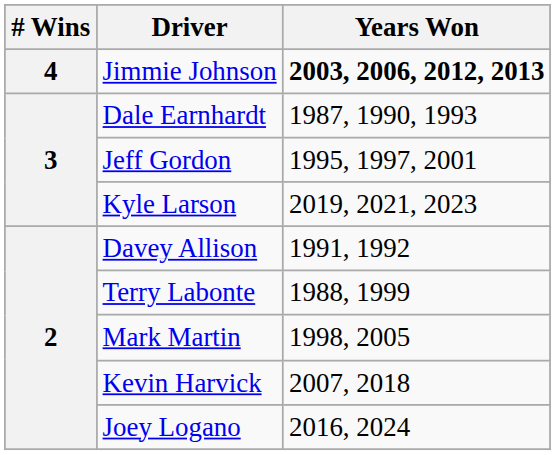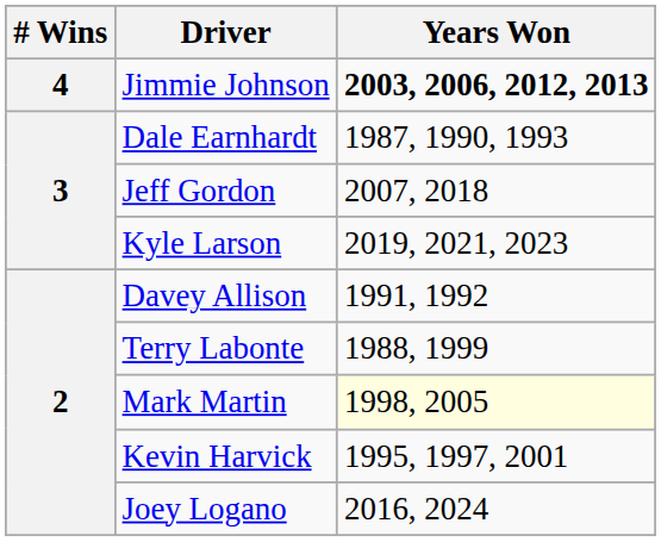 <table class="wikitable" style="font-size: 95%;">
 <tr>
 <th># Wins</th>
 <th>Driver</th>
 <th>Years Won</th>
 </tr>
 <tr>
 <th>4</th>
 <td><a href='#'>Jimmie Johnson</a></td>
 <td><strong>2003, 2006, 2012, 2013</strong></td>
 </tr>
 <tr>
 <th rowspan="3">3</th>
 <td><a href='#'>Dale Earnhardt</a></td>
 <td>1987, 1990, 1993</td>
 </tr>
 <tr>
 <td><a href='#'>Jeff Gordon</a></td>
-<td>1995, 1997, 2001</td>
+<td>2007, 2018</td>
 </tr>
 <tr>
 <td><a href='#'>Kyle Larson</a></td>
 <td>2019, 2021, 2023</td>
 </tr>
 <tr>
 <th rowspan="5">2</th>
 <td><a href='#'>Davey Allison</a></td>
 <td>1991, 1992</td>
 </tr>
 <tr>
 <td><a href='#'>Terry Labonte</a></td>
 <td>1988, 1999</td>
 </tr>
 <tr>
 <td><a href='#'>Mark Martin</a></td>
-<td>1998, 2005</td>
+<td style="background: lightyellow;">1998, 2005</td>
 </tr>
 <tr>
 <td><a href='#'>Kevin Harvick</a></td>
-<td>2007, 2018</td>
+<td>1995, 1997, 2001</td>
 </tr>
 <tr>
 <td><a href='#'>Joey Logano</a></td>
 <td>2016, 2024</td>
 </tr>
 </table>
